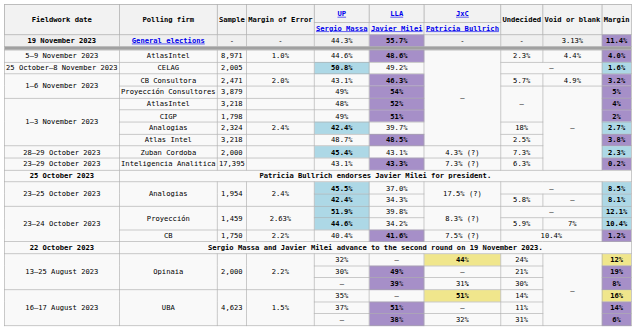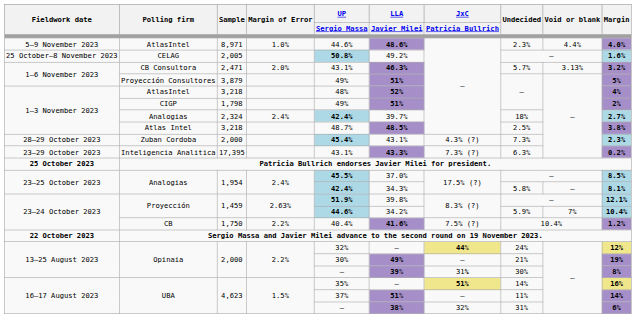 <table class="wikitable sortable" style="text-align:center;font-size:90%;line-height:14px;">
 <tr style="height:30px; background-color:#8B8B8B">
 <th rowspan=2>Fieldwork date</th>
 <th rowspan=2>Polling firm</th>
 <th rowspan=2>Sample</th>
 <th rowspan="2"><strong>Margin of Error</strong></th>
 <th colspan="1"><a href='#'>UP</a></th>
 <th colspan="1"><a href='#'>LLA</a></th>
 <th colspan=1><a href='#'>JxC</a></th>
 <th rowspan="2">Undecided</th>
 <th rowspan="2"><strong>Void or blank</strong></th>
 <th rowspan="2">Margin</th>
 </tr>
 <tr>
 <th><a href='#'>Sergio Massa</a></th>
 <th><a href='#'>Javier Milei</a></th>
 <th><a href='#'>Patricia Bullrich</a></th>
-</tr>
-<tr style="background:#EFEFEF;">
-<td><strong>19 November 2023</strong></td>
-<td><strong><a href='#'>General elections</a></strong></td>
-<td>-</td>
-<td>-</td>
-<td>44.3%</td>
-<td style="background:#a68fc8; color:black;"><strong>55.7%</strong></td>
-<td>-</td>
-<td>-</td>
-<td>3.13%</td>
-<td style="background:#a68fc8; color:black;"><strong>11.4%</strong></td>
 </tr>
 <tr>
 <td colspan="10" style="background:#A0A0A0"></td>
 </tr>
 <tr>
 <td>5–9 November 2023</td>
 <td>AtlasIntel</td>
 <td>8,971</td>
 <td>1.0%</td>
 <td>44.6%</td>
 <td style="background:#a68fc8; color:black;"><strong>48.6%</strong></td>
 <td rowspan="8">―</td>
 <td>2.3%</td>
 <td>4.4%</td>
 <td style="background:#a68fc8; color:black;"><strong>4.0%</strong></td>
 </tr>
 <tr>
 <td>25 October–8 November 2023</td>
 <td>CELAG</td>
 <td>2,005</td>
 <td></td>
 <td bgcolor="lightblue"><strong>50.8%</strong></td>
 <td>49.2%</td>
 <td colspan="2">―</td>
 <td bgcolor="lightblue"><strong>1.6%</strong></td>
 </tr>
 <tr>
 <td rowspan="2">1–6 November 2023</td>
 <td>CB Consultora</td>
 <td>2,471</td>
 <td>2.0%</td>
 <td>43.1%</td>
 <td style="background:#a68fc8; color:black;"><strong>46.3%</strong></td>
 <td>5.7%</td>
-<td>4.9%</td>
+<td>3.13%</td>
 <td style="background:#a68fc8; color:black;"><strong>3.2%</strong></td>
 </tr>
 <tr>
 <td>Proyección Consultores</td>
 <td>3,879</td>
 <td></td>
 <td>49%</td>
-<td style="background:#a68fc8; color:black;"><strong>54%</strong></td>
+<td style="background:#a68fc8; color:black;"><strong>51%</strong></td>
 <td colspan="1" rowspan="3">―</td>
 <td colspan="1" rowspan="7">―</td>
 <td style="background:#a68fc8; color:black;"><strong>5%</strong></td>
 </tr>
 <tr>
 <td rowspan="4">1–3 November 2023</td>
 <td>AtlasIntel</td>
 <td>3,218</td>
 <td></td>
 <td>48%</td>
 <td style="background:#a68fc8; color:black;"><strong>52%</strong></td>
 <td style="background:#a68fc8; color:black;"><strong>4%</strong></td>
 </tr>
 <tr>
 <td>CIGP</td>
 <td>1,798</td>
 <td></td>
 <td>49%</td>
 <td style="background:#a68fc8; color:black;"><strong>51%</strong></td>
 <td style="background:#a68fc8; color:black;"><strong>2%</strong></td>
 </tr>
 <tr>
 <td>Analogias</td>
 <td>2,324</td>
 <td>2.4%</td>
 <td bgcolor="lightblue"><strong>42.4%</strong></td>
 <td>39.7%</td>
 <td>18%</td>
 <td bgcolor="lightblue"><strong>2.7%</strong></td>
 </tr>
 <tr>
 <td>Atlas Intel</td>
 <td>3,218</td>
 <td></td>
 <td>48.7%</td>
 <td style="background:#a68fc8; color:black;"><strong>48.5%</strong></td>
 <td>2.5%</td>
 <td style="background:#a68fc8; color:black;"><strong>3.8%</strong></td>
 </tr>
 <tr>
 <td>28–29 October 2023</td>
 <td>Zuban Cordoba</td>
 <td>2,000</td>
 <td></td>
 <td bgcolor="lightblue"><strong>45.4%</strong></td>
 <td>43.1%</td>
 <td>4.3% (?)</td>
 <td>7.3%</td>
 <td bgcolor="lightblue"><strong>2.3%</strong></td>
 </tr>
 <tr>
 <td>23–29 October 2023</td>
 <td>Inteligencia Analitica</td>
 <td>17,395</td>
 <td></td>
 <td>43.1%</td>
 <td style="background:#a68fc8; color:black;"><strong>43.3%</strong></td>
 <td>7.3% (?)</td>
 <td>6.3%</td>
 <td style="background:#a68fc8; color:black;"><strong>0.2%</strong></td>
 </tr>
 <tr>
 <td><strong>25 October 2023</strong></td>
 <td colspan="9"><strong>Patricia Bullrich endorses Javier Milei for president.</strong></td>
 </tr>
 <tr>
 <td rowspan="2">23–25 October 2023</td>
 <td rowspan="2">Analogias</td>
 <td rowspan="2">1,954</td>
 <td rowspan="2">2.4%</td>
 <td bgcolor="lightblue"><strong>45.5%</strong></td>
 <td>37.0%</td>
 <td rowspan="2">17.5% (?)</td>
 <td colspan="2">―</td>
 <td bgcolor="lightblue"><strong>8.5%</strong></td>
 </tr>
 <tr>
 <td bgcolor="lightblue"><strong>42.4%</strong></td>
 <td>34.3%</td>
 <td>5.8%</td>
 <td>―</td>
 <td bgcolor="lightblue"><strong>8.1%</strong></td>
 </tr>
 <tr>
 <td rowspan="3">23–24 October 2023</td>
 <td rowspan="2">Proyección</td>
 <td rowspan="2">1,459</td>
 <td rowspan="2">2.63%</td>
 <td bgcolor="lightblue"><strong>51.9%</strong></td>
 <td>39.8%</td>
 <td rowspan="2">8.3% (?)</td>
 <td colspan="2">―</td>
 <td bgcolor="lightblue"><strong>12.1%</strong></td>
 </tr>
 <tr>
 <td bgcolor="lightblue"><strong>44.6%</strong></td>
 <td>34.2%</td>
 <td>5.9%</td>
 <td>7%</td>
 <td bgcolor="lightblue"><strong>10.4%</strong></td>
 </tr>
 <tr>
 <td>CB</td>
 <td>1,750</td>
 <td>2.2%</td>
 <td>40.4%</td>
 <td style="background:#a68fc8; color:black;"><strong>41.6%</strong></td>
 <td>7.5% (?)</td>
 <td colspan="2">10.4%</td>
 <td style="background:#a68fc8; color:black;"><strong>1.2%</strong></td>
 </tr>
 <tr>
 <td><strong>22 October 2023</strong></td>
 <td colspan="9"><strong>Sergio Massa and Javier Milei advance to the second round on 19 November 2023.</strong></td>
 </tr>
 <tr>
 <td rowspan="3">13–25 August 2023</td>
 <td rowspan="3">Opinaia</td>
 <td rowspan="3">2,000</td>
 <td rowspan="3">2.2%</td>
 <td>32%</td>
 <td>―</td>
 <td style="background:khaki; color:black;"><strong>44</strong>%</td>
 <td>24%</td>
 <td colspan="1" rowspan="6">―</td>
 <td style="background:khaki; color:black;"><strong>12%</strong></td>
 </tr>
 <tr>
 <td>30%</td>
 <td style="background:#a68fc8; color:black;"><strong>49%</strong></td>
 <td>―</td>
 <td>21%</td>
 <td style="background:#a68fc8; color:black;"><strong>19%</strong></td>
 </tr>
 <tr>
 <td>―</td>
 <td style="background:#a68fc8; color:black;"><strong>39</strong>%</td>
 <td>31<strong>%</strong></td>
 <td>30%</td>
 <td style="background:#a68fc8; color:black;"><strong>8%</strong></td>
 </tr>
 <tr>
 <td rowspan="3">16–17 August 2023</td>
 <td rowspan="3">UBA</td>
 <td rowspan="3">4,623</td>
 <td rowspan="3">1.5%</td>
 <td>35%</td>
 <td>―</td>
 <td style="background:khaki; color:black;"><strong>51%</strong></td>
 <td>14%</td>
 <td style="background:khaki; color:black;"><strong>16%</strong></td>
 </tr>
 <tr>
 <td>37%</td>
 <td style="background:#a68fc8; color:black;"><strong>51</strong>%</td>
 <td>―</td>
 <td>11%</td>
 <td style="background:#a68fc8; color:black;"><strong>14%</strong></td>
 </tr>
 <tr>
 <td>―</td>
 <td style="background:#a68fc8; color:black;"><strong>38</strong>%</td>
 <td>32%</td>
 <td>31%</td>
 <td style="background:#a68fc8; color:black;"><strong>6%</strong></td>
 </tr>
 </table>
